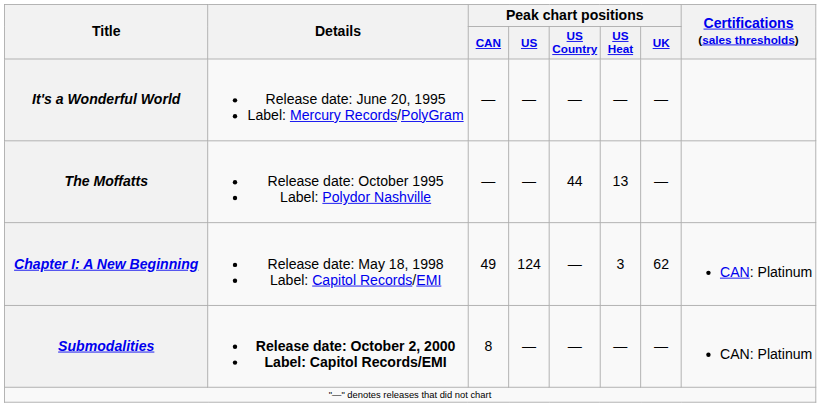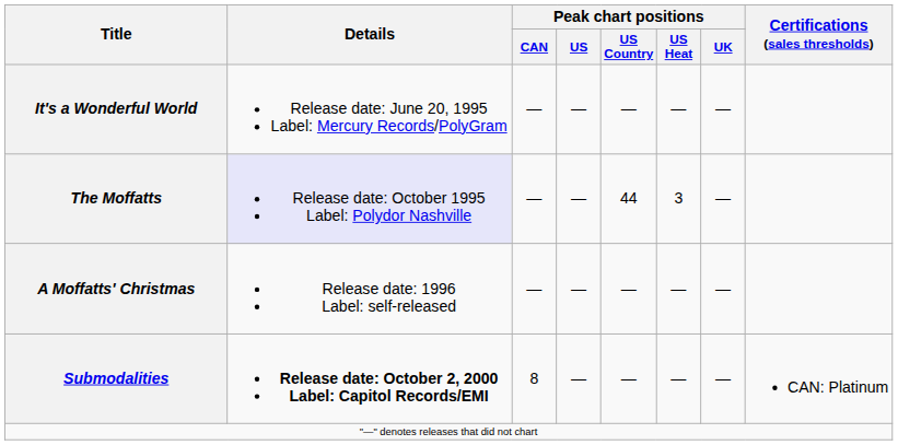 <table class="wikitable plainrowheaders" style="text-align:center;">
 <tr>
 <th rowspan="2" style="width:14em;">Title</th>
 <th rowspan="2" style="width:18em;">Details</th>
 <th colspan="5">Peak chart positions</th>
 <th rowspan="2"><a href='#'>Certifications</a><br><small>(<a href='#'>sales thresholds</a>)</small></th>
 </tr>
 <tr style="font-size:smaller;">
 <th style="width:40px;"><a href='#'>CAN</a><br></th>
 <th style="width:40px;"><a href='#'>US</a><br></th>
 <th style="width:40px;"><a href='#'>US Country</a><br></th>
 <th style="width:40px;"><a href='#'>US Heat</a></th>
 <th style="width:40px;"><a href='#'>UK</a><br></th>
 </tr>
 <tr>
 <th scope="row"><em>It's a Wonderful World</em></th>
 <td><br><ul><li>Release date: June 20, 1995</li><li>Label: <a href='#'>Mercury Records</a>/<a href='#'>PolyGram</a></li></ul></td>
 <td style="text-align:center;">—</td>
 <td style="text-align:center;">—</td>
 <td style="text-align:center;">—</td>
 <td style="text-align:center;">—</td>
 <td style="text-align:center;">—</td>
 <td align="left"></td>
 </tr>
 <tr>
 <th scope="row"><em>The Moffatts</em></th>
-<td><br><ul><li>Release date: October 1995</li><li>Label: <a href='#'>Polydor Nashville</a></li></ul></td>
+<td style="background: lavender;"><br><ul><li>Release date: October 1995</li><li>Label: <a href='#'>Polydor Nashville</a></li></ul></td>
 <td style="text-align:center;">—</td>
 <td style="text-align:center;">—</td>
 <td style="text-align:center;">44</td>
-<td style="text-align:center;">13</td>
+<td style="text-align:center;">3</td>
 <td style="text-align:center;">—</td>
 <td align="left"></td>
 </tr>
 <tr>
-<th scope="row"><em><a href='#'>Chapter I: A New Beginning</a></em></th>
-<td><br><ul><li>Release date: May 18, 1998</li><li>Label: <a href='#'>Capitol Records</a>/<a href='#'>EMI</a></li></ul></td>
-<td style="text-align:center;">49</td>
-<td style="text-align:center;">124</td>
+<th scope="row"><em>A Moffatts' Christmas</em></th>
+<td><br><ul><li>Release date: 1996</li><li>Label: self-released</li></ul></td>
 <td style="text-align:center;">—</td>
-<td style="text-align:center;">3</td>
-<td style="text-align:center;">62</td>
-<td align="left"><br><ul><li><a href='#'>CAN</a>: Platinum</li></ul></td>
+<td style="text-align:center;">—</td>
+<td style="text-align:center;">—</td>
+<td style="text-align:center;">—</td>
+<td style="text-align:center;">—</td>
+<td align="left"></td>
 </tr>
 <tr>
 <th scope="row"><em><a href='#'>Submodalities</a></em></th>
 <td><strong><br><ul><li>Release date: October 2, 2000</li><li>Label: Capitol Records/EMI</li></ul></strong></td>
 <td style="text-align:center;">8</td>
 <td style="text-align:center;">—</td>
 <td style="text-align:center;">—</td>
 <td style="text-align:center;">—</td>
 <td style="text-align:center;">—</td>
 <td align="left"><br><ul><li>CAN: Platinum</li></ul></td>
 </tr>
 <tr>
 <td colspan="8" style="font-size:8pt">"—" denotes releases that did not chart</td>
 </tr>
 </table>
